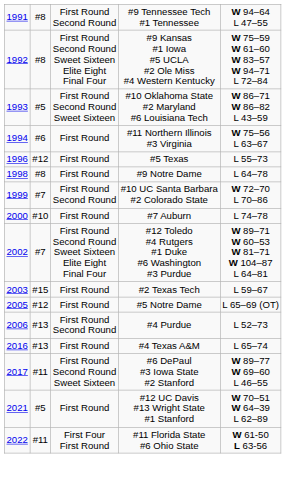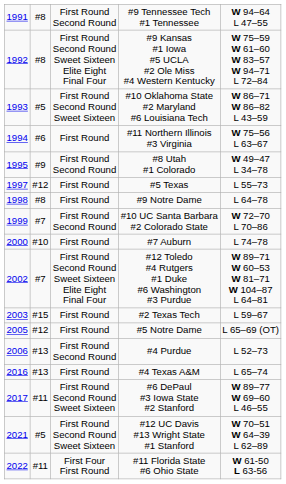 <table class="wikitable">
 <tr align="center">
 <td><a href='#'>1991</a></td>
 <td>#8</td>
 <td>First Round<br>Second Round</td>
 <td>#9 Tennessee Tech<br>#1 Tennessee</td>
 <td><strong>W</strong> 94–64<br>L 47–55</td>
 </tr>
 <tr align="center">
 <td><a href='#'>1992</a></td>
 <td>#8</td>
 <td>First Round<br>Second Round<br>Sweet Sixteen<br>Elite Eight<br>Final Four</td>
 <td>#9 Kansas<br>#1 Iowa<br>#5 UCLA<br>#2 Ole Miss<br>#4 Western Kentucky</td>
 <td><strong>W</strong> 75–59<br><strong>W</strong> 61–60<br><strong>W</strong> 83–57<br><strong>W</strong> 94–71<br> L 72–84</td>
 </tr>
 <tr align="center">
 <td><a href='#'>1993</a></td>
 <td>#5</td>
 <td>First Round<br>Second Round<br>Sweet Sixteen</td>
 <td>#10 Oklahoma State<br> #2 Maryland<br>#6 Louisiana Tech</td>
 <td><strong>W</strong> 86–71<br><strong>W</strong> 86–82<br>L 43–59</td>
 </tr>
 <tr align="center">
 <td><a href='#'>1994</a></td>
 <td>#6</td>
 <td>First Round</td>
 <td>#11 Northern Illinois<br>#3 Virginia</td>
 <td><strong>W</strong> 75–56<br> L 63–67</td>
 </tr>
 <tr align="center">
-<td><a href='#'>1996</a></td>
+<td><a href='#'>1995</a></td>
+<td>#9</td>
+<td>First Round<br>Second Round</td>
+<td>#8 Utah<br>#1 Colorado</td>
+<td><strong>W</strong> 49–47<br>L 34–78</td>
+</tr>
+<tr align="center">
+<td><a href='#'>1997</a></td>
 <td>#12</td>
 <td>First Round</td>
 <td>#5 Texas</td>
 <td>L 55–73</td>
 </tr>
 <tr align="center">
 <td><a href='#'>1998</a></td>
 <td>#8</td>
 <td>First Round</td>
 <td>#9 Notre Dame</td>
 <td>L 64–78</td>
 </tr>
 <tr align="center">
 <td><a href='#'>1999</a></td>
 <td>#7</td>
 <td>First Round<br>Second Round</td>
 <td>#10 UC Santa Barbara<br>#2 Colorado State</td>
 <td><strong>W</strong> 72–70<br> L 70–86</td>
 </tr>
 <tr align="center">
 <td><a href='#'>2000</a></td>
 <td>#10</td>
 <td>First Round</td>
 <td>#7 Auburn</td>
 <td>L 74–78</td>
 </tr>
 <tr align="center">
 <td><a href='#'>2002</a></td>
 <td>#7</td>
 <td>First Round<br>Second Round<br>Sweet Sixteen<br>Elite Eight<br>Final Four</td>
 <td>#12 Toledo<br>#4 Rutgers<br>#1 Duke<br>#6 Washington<br>#3 Purdue</td>
 <td><strong>W</strong> 89–71<br><strong>W</strong> 60–53<br><strong>W</strong> 81–71<br><strong>W</strong> 104–87<br>L 64–81</td>
 </tr>
 <tr align="center">
 <td><a href='#'>2003</a></td>
 <td>#15</td>
 <td>First Round</td>
 <td>#2 Texas Tech</td>
 <td>L 59–67</td>
 </tr>
 <tr align="center">
 <td><a href='#'>2005</a></td>
 <td>#12</td>
 <td>First Round</td>
 <td>#5 Notre Dame</td>
 <td>L 65–69 (OT)</td>
 </tr>
 <tr align="center">
 <td><a href='#'>2006</a></td>
 <td>#13</td>
 <td>First Round<br>Second Round</td>
 <td>#4 Purdue</td>
 <td>L 52–73</td>
 </tr>
 <tr align="center">
 <td><a href='#'>2016</a></td>
 <td>#13</td>
 <td>First Round</td>
 <td>#4 Texas A&M</td>
 <td>L 65–74</td>
 </tr>
 <tr align="center">
 <td><a href='#'>2017</a></td>
 <td>#11</td>
 <td>First Round<br>Second Round<br>Sweet Sixteen</td>
 <td>#6 DePaul<br>#3 Iowa State<br>#2 Stanford</td>
 <td><strong>W</strong> 89–77<br><strong>W</strong> 69–60<br>L 46–55</td>
 </tr>
 <tr align="center">
 <td><a href='#'>2021</a></td>
 <td>#5</td>
-<td>First Round</td>
+<td>First Round<br>Second Round<br>Sweet Sixteen</td>
 <td>#12 UC Davis<br>#13 Wright State<br>#1 Stanford</td>
 <td><strong>W</strong> 70–51<br><strong>W</strong> 64–39<br>L 62–89</td>
 </tr>
 <tr align="center">
 <td><a href='#'>2022</a></td>
 <td>#11</td>
 <td>First Four<br>First Round</td>
 <td>#11 Florida State<br>#6 Ohio State</td>
 <td><strong>W</strong> 61-50<br><strong>L</strong> 63-56</td>
 </tr>
 </table>
